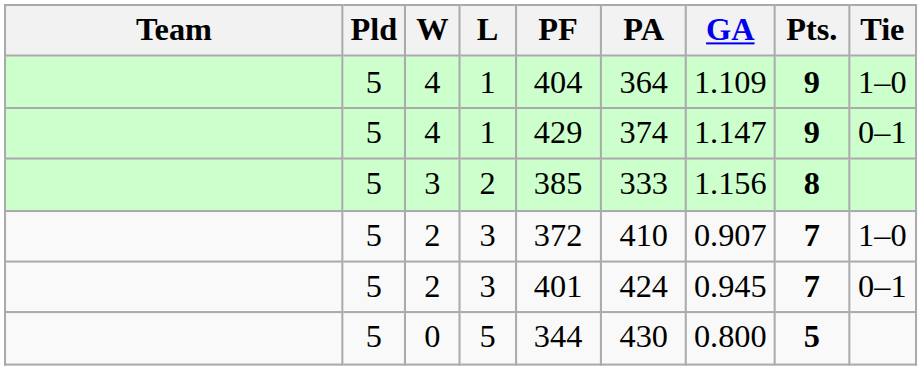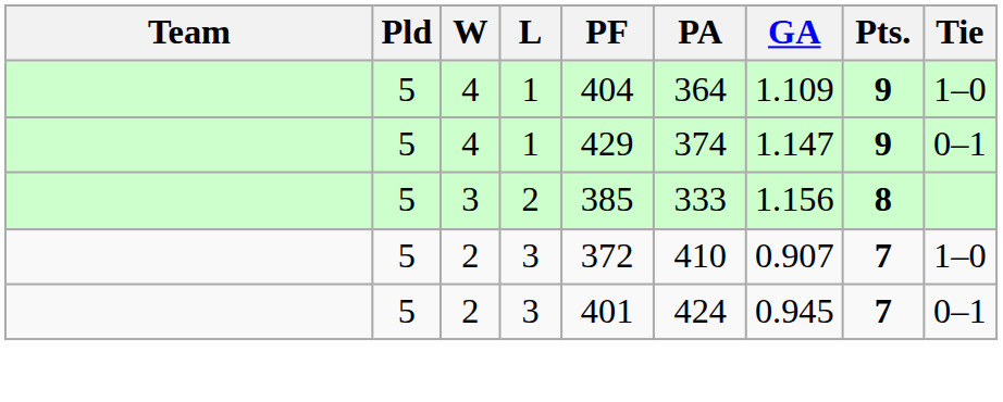 <table class=wikitable style="text-align:center">
 <tr>
 <th width=160>Team</th>
 <th width=20>Pld</th>
 <th width=20>W</th>
 <th width=20>L</th>
 <th width=35>PF</th>
 <th width=35>PA</th>
 <th width=35><a href='#'>GA</a></th>
 <th width=30>Pts.</th>
 <th width=25>Tie</th>
 </tr>
 <tr bgcolor=#ccffcc>
 <td align=left></td>
 <td>5</td>
 <td>4</td>
 <td>1</td>
 <td>404</td>
 <td>364</td>
 <td>1.109</td>
 <td><strong>9</strong></td>
 <td>1–0</td>
 </tr>
 <tr bgcolor=#ccffcc>
 <td align=left></td>
 <td>5</td>
 <td>4</td>
 <td>1</td>
 <td>429</td>
 <td>374</td>
 <td>1.147</td>
 <td><strong>9</strong></td>
 <td>0–1</td>
 </tr>
 <tr bgcolor=#ccffcc>
 <td align=left></td>
 <td>5</td>
 <td>3</td>
 <td>2</td>
 <td>385</td>
 <td>333</td>
 <td>1.156</td>
 <td><strong>8</strong></td>
 <td></td>
 </tr>
 <tr>
 <td align=left></td>
 <td>5</td>
 <td>2</td>
 <td>3</td>
 <td>372</td>
 <td>410</td>
 <td>0.907</td>
 <td><strong>7</strong></td>
 <td>1–0</td>
 </tr>
 <tr>
 <td align=left></td>
 <td>5</td>
 <td>2</td>
 <td>3</td>
 <td>401</td>
 <td>424</td>
 <td>0.945</td>
 <td><strong>7</strong></td>
 <td>0–1</td>
 </tr>
-<tr>
-<td align=left></td>
-<td>5</td>
-<td>0</td>
-<td>5</td>
-<td>344</td>
-<td>430</td>
-<td>0.800</td>
-<td><strong>5</strong></td>
-<td></td>
-</tr>
 </table>
